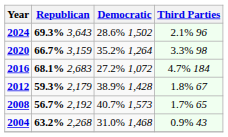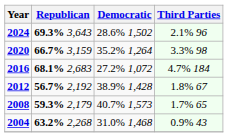 <table class="wikitable" style="float:right; font-size:95%;">
 <tr>
 <th>Year</th>
 <th><a href='#'>Republican</a></th>
 <th><a href='#'>Democratic</a></th>
 <th><a href='#'>Third Parties</a></th>
 </tr>
 <tr>
 <td style="text-align:center;" ><strong><a href='#'>2024</a></strong></td>
 <td style="text-align:center;" ><strong>69.3%</strong> <em>3,643</em></td>
 <td style="text-align:center;" >28.6%  <em>1,502</em></td>
 <td style="text-align:center; background:honeyDew;">2.1% <em>96</em></td>
 </tr>
 <tr>
 <td style="text-align:center;" ><strong><a href='#'>2020</a></strong></td>
 <td style="text-align:center;" ><strong>66.7%</strong> <em>3,159</em></td>
 <td style="text-align:center;" >35.2%   <em>1,264</em></td>
 <td style="text-align:center; background:honeyDew;">3.3% <em>98</em></td>
 </tr>
 <tr>
 <td style="text-align:center;" ><strong><a href='#'>2016</a></strong></td>
 <td style="text-align:center;" ><strong>68.1%</strong> <em>2,683</em></td>
 <td style="text-align:center;" >27.2% <em>1,072</em></td>
 <td style="text-align:center; background:honeyDew;">4.7% <em>184</em></td>
 </tr>
 <tr>
 <td style="text-align:center;" ><strong><a href='#'>2012</a></strong></td>
-<td style="text-align:center;" ><strong>59.3%</strong> <em>2,179</em></td>
+<td style="text-align:center;" ><strong>56.7%</strong> <em>2,192</em></td>
 <td style="text-align:center;" >38.9%  <em>1,428</em></td>
 <td style="text-align:center; background:honeyDew;">1.8% <em>67</em></td>
 </tr>
 <tr>
 <td style="text-align:center;" ><strong><a href='#'>2008</a></strong></td>
-<td style="text-align:center;" ><strong>56.7%</strong> <em>2,192</em></td>
+<td style="text-align:center;" ><strong>59.3%</strong> <em>2,179</em></td>
 <td style="text-align:center;" >40.7%  <em>1,573</em></td>
 <td style="text-align:center; background:honeyDew;">1.7% <em>65</em></td>
 </tr>
 <tr>
 <td style="text-align:center;" ><strong><a href='#'>2004</a></strong></td>
 <td style="text-align:center;" ><strong>63.2%</strong> <em>2,268</em></td>
 <td style="text-align:center;" >31.0%  <em>1,468</em></td>
 <td style="text-align:center; background:honeyDew;">0.9% <em>43</em></td>
 </tr>
 <tr>
 </tr>
 </table>
